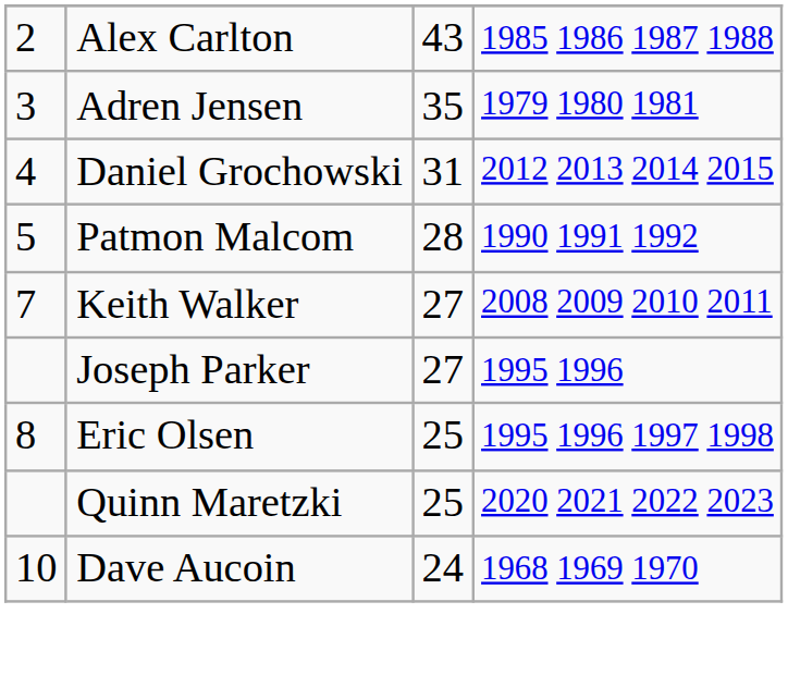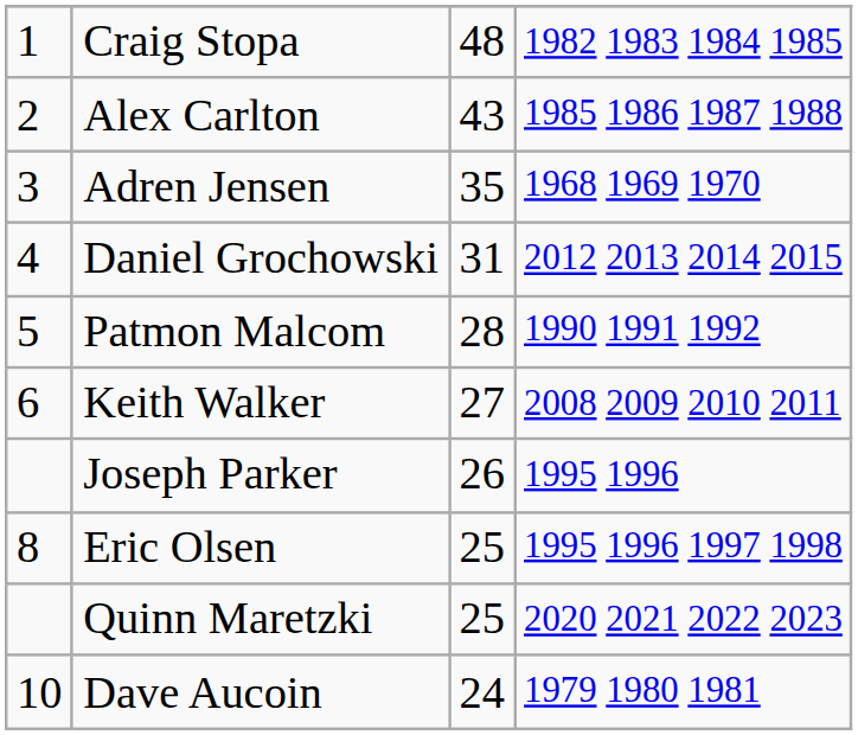 <table class="wikitable">
 <tr>
+</tr>
+<tr>
+<td>1</td>
+<td>Craig Stopa</td>
+<td>48</td>
+<td style="font-size:80%;"><a href='#'>1982</a> <a href='#'>1983</a> <a href='#'>1984</a> <a href='#'>1985</a></td>
 </tr>
 <tr>
 <td>2</td>
 <td>Alex Carlton</td>
 <td>43</td>
 <td style="font-size:80%;"><a href='#'>1985</a> <a href='#'>1986</a> <a href='#'>1987</a> <a href='#'>1988</a></td>
 </tr>
 <tr>
 <td>3</td>
 <td>Adren Jensen</td>
 <td>35</td>
-<td style="font-size:80%;"><a href='#'>1979</a> <a href='#'>1980</a> <a href='#'>1981</a></td>
+<td style="font-size:80%;"><a href='#'>1968</a> <a href='#'>1969</a> <a href='#'>1970</a></td>
 </tr>
 <tr>
 <td>4</td>
 <td>Daniel Grochowski</td>
 <td>31</td>
 <td style="font-size:80%;"><a href='#'>2012</a> <a href='#'>2013</a> <a href='#'>2014</a> <a href='#'>2015</a></td>
 </tr>
 <tr>
 <td>5</td>
 <td>Patmon Malcom</td>
 <td>28</td>
 <td style="font-size:80%;"><a href='#'>1990</a> <a href='#'>1991</a> <a href='#'>1992</a></td>
 </tr>
 <tr>
-<td>7</td>
+<td>6</td>
 <td>Keith Walker</td>
 <td>27</td>
 <td style="font-size:80%;"><a href='#'>2008</a> <a href='#'>2009</a> <a href='#'>2010</a> <a href='#'>2011</a></td>
 </tr>
 <tr>
 <td></td>
 <td>Joseph Parker</td>
-<td>27</td>
+<td>26</td>
 <td style="font-size:80%;"><a href='#'>1995</a> <a href='#'>1996</a></td>
 </tr>
 <tr>
 <td>8</td>
 <td>Eric Olsen</td>
 <td>25</td>
 <td style="font-size:80%;"><a href='#'>1995</a> <a href='#'>1996</a> <a href='#'>1997</a> <a href='#'>1998</a></td>
 </tr>
 <tr>
 <td></td>
 <td>Quinn Maretzki</td>
 <td>25</td>
 <td style="font-size:80%;"><a href='#'>2020</a> <a href='#'>2021</a> <a href='#'>2022</a> <a href='#'>2023</a></td>
 </tr>
 <tr>
 <td>10</td>
 <td>Dave Aucoin</td>
 <td>24</td>
-<td style="font-size:80%;"><a href='#'>1968</a> <a href='#'>1969</a> <a href='#'>1970</a></td>
+<td style="font-size:80%;"><a href='#'>1979</a> <a href='#'>1980</a> <a href='#'>1981</a></td>
 </tr>
 </table>
